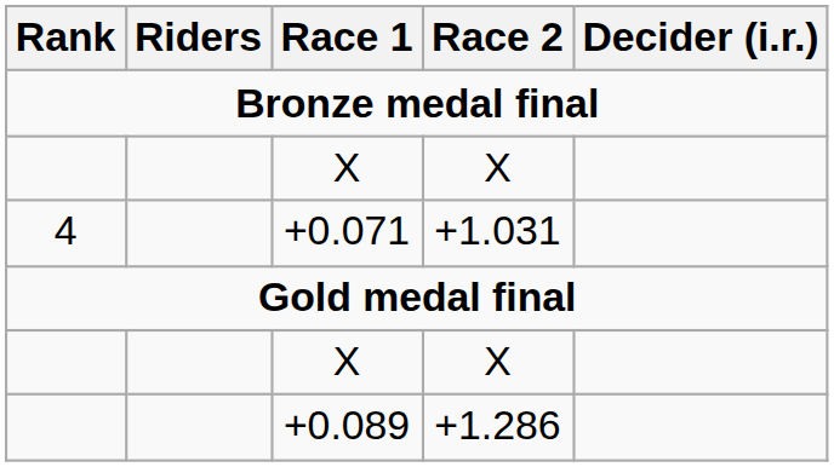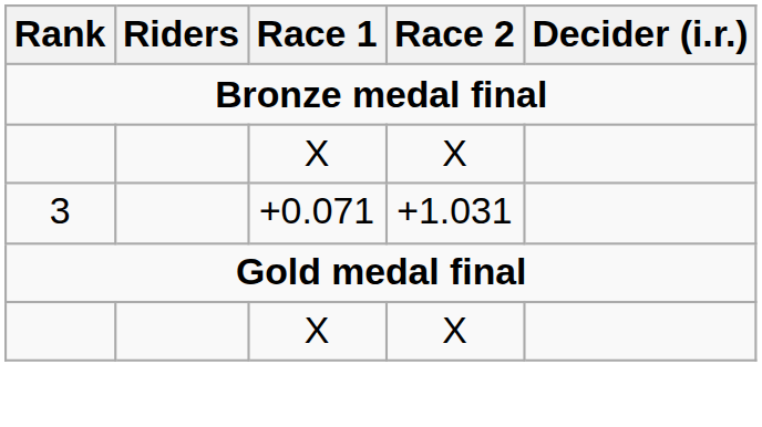 <table class="wikitable" style="text-align:center">
 <tr>
 <th>Rank</th>
 <th>Riders</th>
 <th>Race 1</th>
 <th>Race 2</th>
 <th>Decider (i.r.)</th>
 </tr>
 <tr>
 <td colspan=5><strong>Bronze medal final</strong></td>
 </tr>
 <tr>
 <td></td>
 <td align="left"></td>
 <td>X</td>
 <td>X</td>
 <td></td>
 </tr>
 <tr>
-<td>4</td>
+<td>3</td>
 <td align="left"></td>
 <td>+0.071</td>
 <td>+1.031</td>
 <td></td>
 </tr>
 <tr>
 <td colspan=5><strong>Gold medal final</strong></td>
 </tr>
 <tr>
 <td></td>
 <td align="left"></td>
 <td>X</td>
 <td>X</td>
 <td></td>
 </tr>
-<tr>
-<td></td>
-<td align="left"></td>
-<td>+0.089</td>
-<td>+1.286</td>
-<td></td>
-</tr>
 </table>
